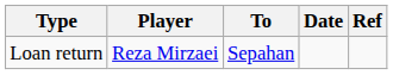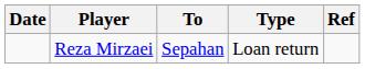 <table class="wikitable">
 <tr>
-<th><strong>Type</strong></th>
+<th><strong>Date</strong></th>
 <th><strong>Player</strong></th>
 <th><strong>To</strong></th>
-<th><strong>Date</strong></th>
+<th><strong>Type</strong></th>
 <th><strong>Ref</strong></th>
 </tr>
 <tr>
-<td>Loan return</td>
+<td></td>
 <td> <a href='#'>Reza Mirzaei</a></td>
 <td> <a href='#'>Sepahan</a></td>
-<td></td>
+<td>Loan return</td>
 <td></td>
 </tr>
 </table>
